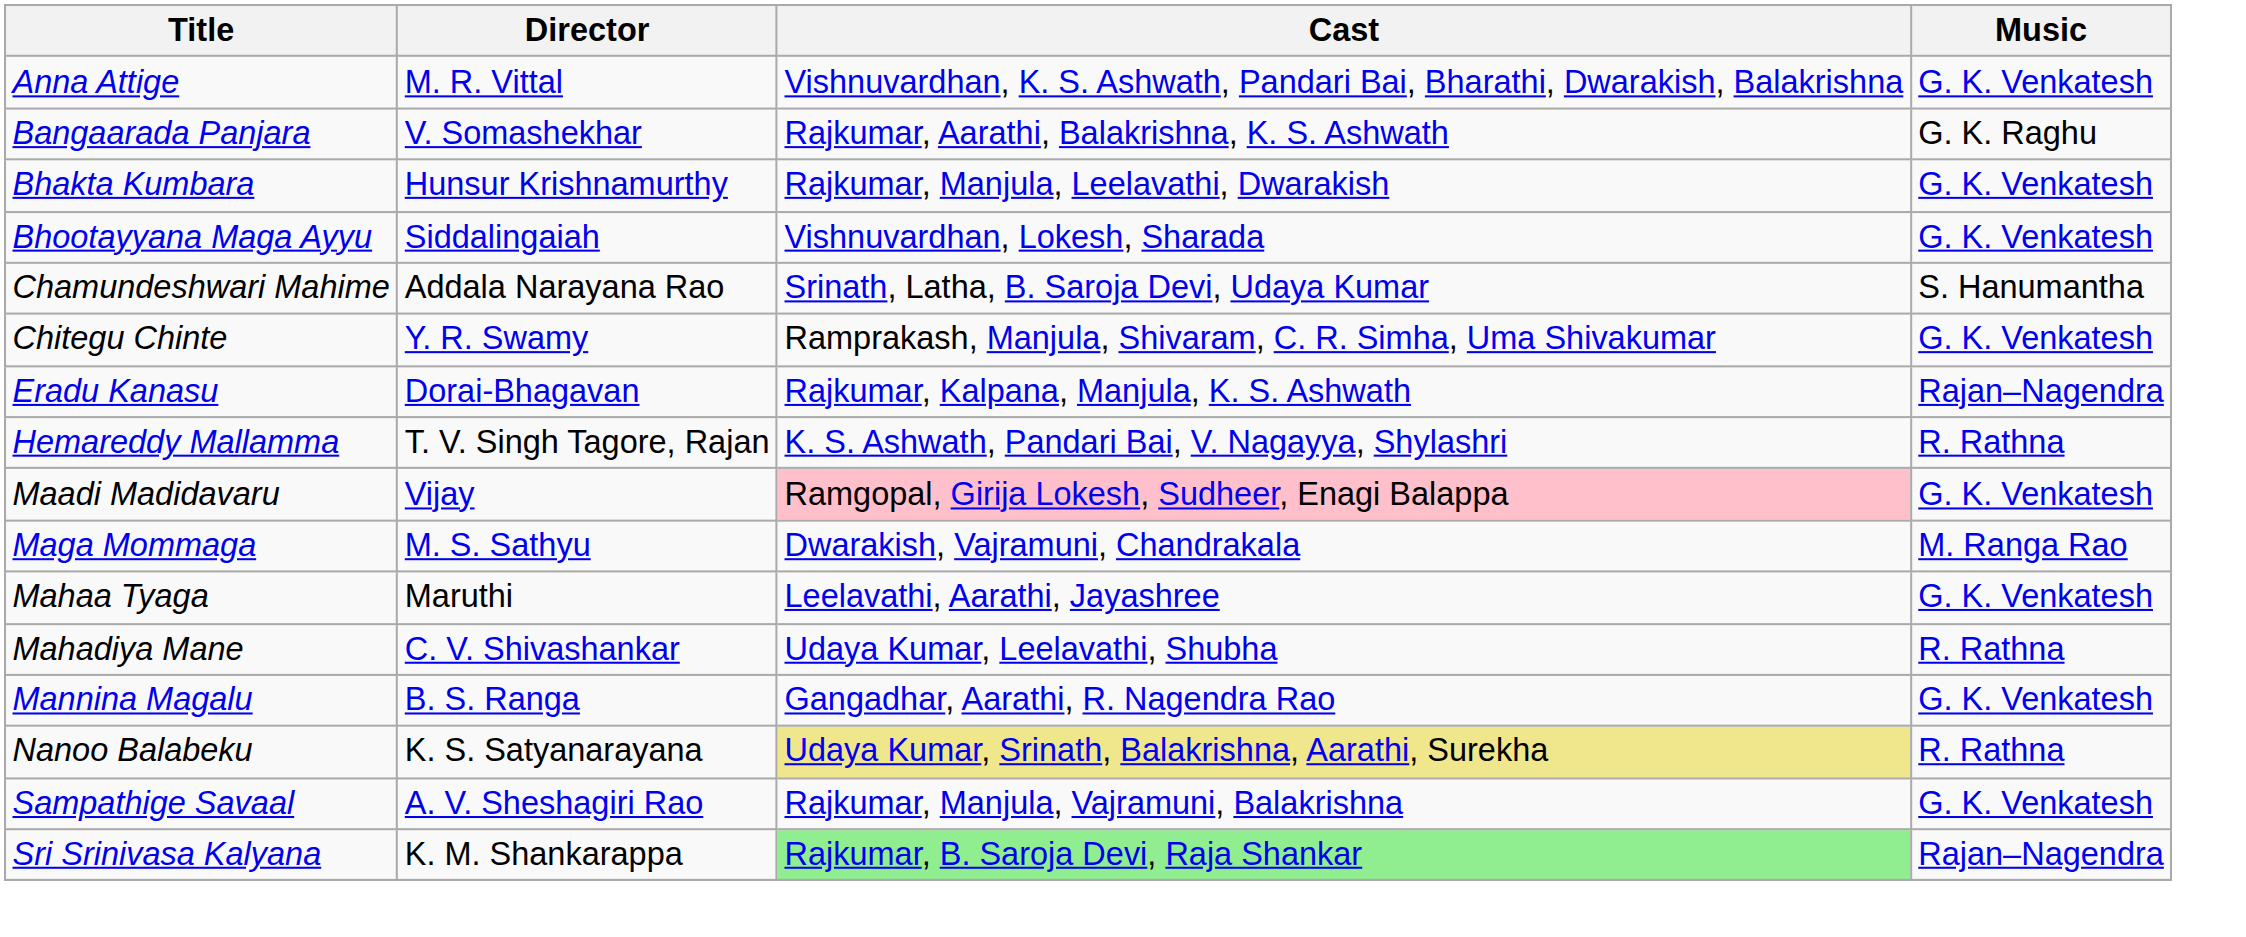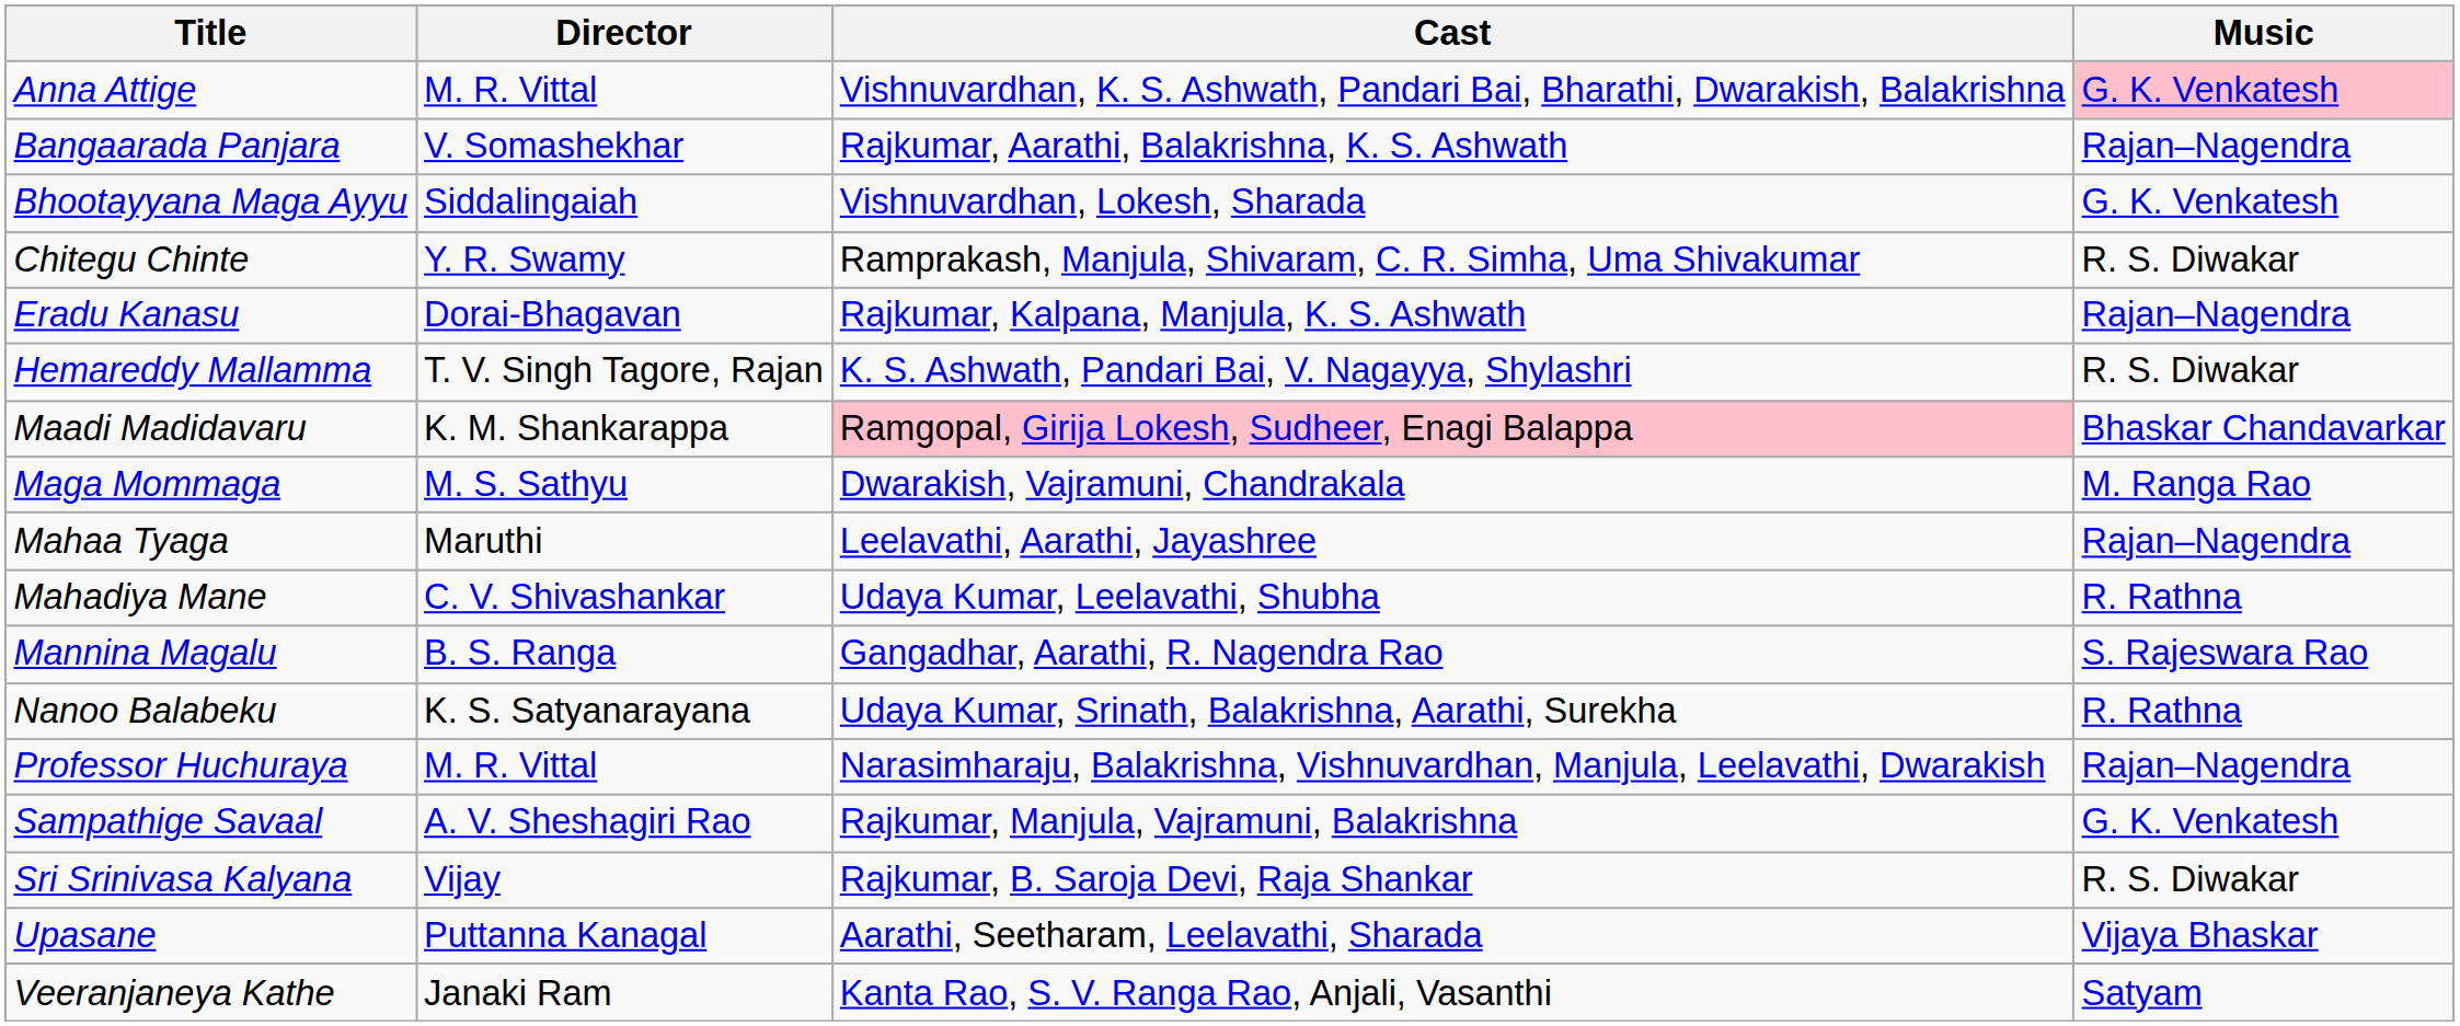 <table class="wikitable">
 <tr>
 <th>Title</th>
 <th>Director</th>
 <th>Cast</th>
 <th>Music</th>
 </tr>
 <tr>
 <td><em><a href='#'>Anna Attige</a></em></td>
 <td><a href='#'>M. R. Vittal</a></td>
 <td><a href='#'>Vishnuvardhan</a>, <a href='#'>K. S. Ashwath</a>, <a href='#'>Pandari Bai</a>, <a href='#'>Bharathi</a>, <a href='#'>Dwarakish</a>, <a href='#'>Balakrishna</a></td>
-<td><a href='#'>G. K. Venkatesh</a></td>
+<td style="background: pink;"><a href='#'>G. K. Venkatesh</a></td>
 </tr>
 <tr>
 <td><em><a href='#'>Bangaarada Panjara</a></em></td>
 <td><a href='#'>V. Somashekhar</a></td>
 <td><a href='#'>Rajkumar</a>, <a href='#'>Aarathi</a>, <a href='#'>Balakrishna</a>, <a href='#'>K. S. Ashwath</a></td>
-<td>G. K. Raghu</td>
-</tr>
-<tr>
-<td><em><a href='#'>Bhakta Kumbara</a></em></td>
-<td><a href='#'>Hunsur Krishnamurthy</a></td>
-<td><a href='#'>Rajkumar</a>, <a href='#'>Manjula</a>, <a href='#'>Leelavathi</a>, <a href='#'>Dwarakish</a></td>
-<td><a href='#'>G. K. Venkatesh</a></td>
+<td><a href='#'>Rajan–Nagendra</a></td>
 </tr>
 <tr>
 <td><em><a href='#'>Bhootayyana Maga Ayyu</a></em></td>
 <td><a href='#'>Siddalingaiah</a></td>
 <td><a href='#'>Vishnuvardhan</a>, <a href='#'>Lokesh</a>, <a href='#'>Sharada</a></td>
 <td><a href='#'>G. K. Venkatesh</a></td>
 </tr>
 <tr>
-<td><em>Chamundeshwari Mahime</em></td>
-<td>Addala Narayana Rao</td>
-<td><a href='#'>Srinath</a>, Latha, <a href='#'>B. Saroja Devi</a>, <a href='#'>Udaya Kumar</a></td>
-<td>S. Hanumantha</td>
-</tr>
-<tr>
 <td><em>Chitegu Chinte</em></td>
 <td><a href='#'>Y. R. Swamy</a></td>
 <td>Ramprakash, <a href='#'>Manjula</a>, <a href='#'>Shivaram</a>, <a href='#'>C. R. Simha</a>, <a href='#'>Uma Shivakumar</a></td>
-<td><a href='#'>G. K. Venkatesh</a></td>
+<td>R. S. Diwakar</td>
 </tr>
 <tr>
 <td><em><a href='#'>Eradu Kanasu</a></em></td>
 <td><a href='#'>Dorai-Bhagavan</a></td>
 <td><a href='#'>Rajkumar</a>, <a href='#'>Kalpana</a>, <a href='#'>Manjula</a>, <a href='#'>K. S. Ashwath</a></td>
 <td><a href='#'>Rajan–Nagendra</a></td>
 </tr>
 <tr>
 <td><em><a href='#'>Hemareddy Mallamma</a></em></td>
 <td>T. V. Singh Tagore, Rajan</td>
 <td><a href='#'>K. S. Ashwath</a>, <a href='#'>Pandari Bai</a>, <a href='#'>V. Nagayya</a>, <a href='#'>Shylashri</a></td>
-<td><a href='#'>R. Rathna</a></td>
+<td>R. S. Diwakar</td>
 </tr>
 <tr>
 <td><em>Maadi Madidavaru</em></td>
-<td><a href='#'>Vijay</a></td>
+<td>K. M. Shankarappa</td>
 <td style="background: pink;">Ramgopal, <a href='#'>Girija Lokesh</a>, <a href='#'>Sudheer</a>, Enagi Balappa</td>
-<td><a href='#'>G. K. Venkatesh</a></td>
+<td><a href='#'>Bhaskar Chandavarkar</a></td>
 </tr>
 <tr>
 <td><em><a href='#'>Maga Mommaga</a></em></td>
 <td><a href='#'>M. S. Sathyu</a></td>
 <td><a href='#'>Dwarakish</a>, <a href='#'>Vajramuni</a>, <a href='#'>Chandrakala</a></td>
 <td><a href='#'>M. Ranga Rao</a></td>
 </tr>
 <tr>
 <td><em>Mahaa Tyaga</em></td>
 <td>Maruthi</td>
 <td><a href='#'>Leelavathi</a>, <a href='#'>Aarathi</a>, <a href='#'>Jayashree</a></td>
-<td><a href='#'>G. K. Venkatesh</a></td>
+<td><a href='#'>Rajan–Nagendra</a></td>
 </tr>
 <tr>
 <td><em>Mahadiya Mane</em></td>
 <td><a href='#'>C. V. Shivashankar</a></td>
 <td><a href='#'>Udaya Kumar</a>, <a href='#'>Leelavathi</a>, <a href='#'>Shubha</a></td>
 <td><a href='#'>R. Rathna</a></td>
 </tr>
 <tr>
 <td><em><a href='#'>Mannina Magalu</a></em></td>
 <td><a href='#'>B. S. Ranga</a></td>
 <td><a href='#'>Gangadhar</a>, <a href='#'>Aarathi</a>, <a href='#'>R. Nagendra Rao</a></td>
-<td><a href='#'>G. K. Venkatesh</a></td>
+<td><a href='#'>S. Rajeswara Rao</a></td>
 </tr>
 <tr>
 <td><em>Nanoo Balabeku</em></td>
 <td>K. S. Satyanarayana</td>
-<td style="background: khaki;"><a href='#'>Udaya Kumar</a>,  <a href='#'>Srinath</a>, <a href='#'>Balakrishna</a>, <a href='#'>Aarathi</a>, Surekha</td>
+<td><a href='#'>Udaya Kumar</a>,  <a href='#'>Srinath</a>, <a href='#'>Balakrishna</a>, <a href='#'>Aarathi</a>, Surekha</td>
 <td><a href='#'>R. Rathna</a></td>
+</tr>
+<tr>
+<td><em><a href='#'>Professor Huchuraya</a></em></td>
+<td><a href='#'>M. R. Vittal</a></td>
+<td><a href='#'>Narasimharaju</a>, <a href='#'>Balakrishna</a>, <a href='#'>Vishnuvardhan</a>, <a href='#'>Manjula</a>, <a href='#'>Leelavathi</a>, <a href='#'>Dwarakish</a></td>
+<td><a href='#'>Rajan–Nagendra</a></td>
 </tr>
 <tr>
 <td><em><a href='#'>Sampathige Savaal</a></em></td>
 <td><a href='#'>A. V. Sheshagiri Rao</a></td>
 <td><a href='#'>Rajkumar</a>, <a href='#'>Manjula</a>, <a href='#'>Vajramuni</a>, <a href='#'>Balakrishna</a></td>
 <td><a href='#'>G. K. Venkatesh</a></td>
 </tr>
 <tr>
 <td><em><a href='#'>Sri Srinivasa Kalyana</a></em></td>
-<td>K. M. Shankarappa</td>
-<td style="background: lightgreen;"><a href='#'>Rajkumar</a>, <a href='#'>B. Saroja Devi</a>, <a href='#'>Raja Shankar</a></td>
-<td><a href='#'>Rajan–Nagendra</a></td>
+<td><a href='#'>Vijay</a></td>
+<td><a href='#'>Rajkumar</a>, <a href='#'>B. Saroja Devi</a>, <a href='#'>Raja Shankar</a></td>
+<td>R. S. Diwakar</td>
+</tr>
+<tr>
+<td><em><a href='#'>Upasane</a></em></td>
+<td><a href='#'>Puttanna Kanagal</a></td>
+<td><a href='#'>Aarathi</a>, Seetharam, <a href='#'>Leelavathi</a>, <a href='#'>Sharada</a></td>
+<td><a href='#'>Vijaya Bhaskar</a></td>
+</tr>
+<tr>
+<td><em>Veeranjaneya Kathe</em></td>
+<td>Janaki Ram</td>
+<td><a href='#'>Kanta Rao</a>, <a href='#'>S. V. Ranga Rao</a>, Anjali, Vasanthi</td>
+<td><a href='#'>Satyam</a></td>
 </tr>
 <tr>
 </tr>
 </table>
